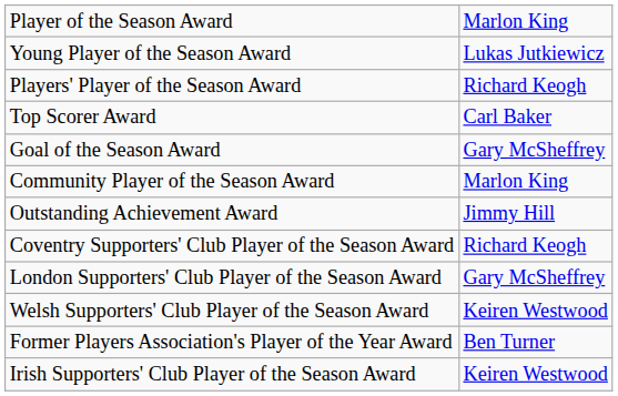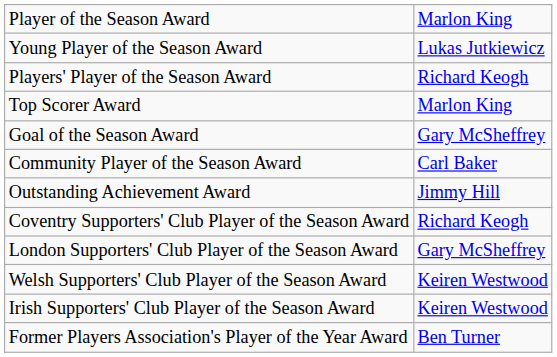 <table class="wikitable">
 <tr>
 <td>Player of the Season Award</td>
 <td><a href='#'>Marlon King</a></td>
 </tr>
 <tr>
 <td>Young Player of the Season Award</td>
 <td><a href='#'>Lukas Jutkiewicz</a></td>
 </tr>
 <tr>
 <td>Players' Player of the Season Award</td>
 <td><a href='#'>Richard Keogh</a></td>
 </tr>
 <tr>
 <td>Top Scorer Award</td>
-<td><a href='#'>Carl Baker</a></td>
+<td><a href='#'>Marlon King</a></td>
 </tr>
 <tr>
 <td>Goal of the Season Award</td>
 <td><a href='#'>Gary McSheffrey</a></td>
 </tr>
 <tr>
 <td>Community Player of the Season Award</td>
-<td><a href='#'>Marlon King</a></td>
+<td><a href='#'>Carl Baker</a></td>
 </tr>
 <tr>
 <td>Outstanding Achievement Award</td>
 <td><a href='#'>Jimmy Hill</a></td>
 </tr>
 <tr>
 <td>Coventry Supporters' Club Player of the Season Award</td>
 <td><a href='#'>Richard Keogh</a></td>
 </tr>
 <tr>
 <td>London Supporters' Club Player of the Season Award</td>
 <td><a href='#'>Gary McSheffrey</a></td>
 </tr>
 <tr>
 <td>Welsh Supporters' Club Player of the Season Award</td>
 <td><a href='#'>Keiren Westwood</a></td>
 </tr>
 <tr>
+<td>Irish Supporters' Club Player of the Season Award</td>
+<td><a href='#'>Keiren Westwood</a></td>
+</tr>
+<tr>
 <td>Former Players Association's Player of the Year Award</td>
 <td><a href='#'>Ben Turner</a></td>
 </tr>
-<tr>
-<td>Irish Supporters' Club Player of the Season Award</td>
-<td><a href='#'>Keiren Westwood</a></td>
-</tr>
 </table>
